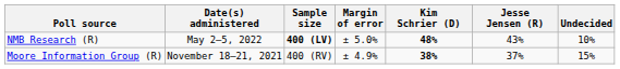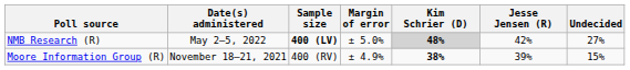 <table class="wikitable" style="font-size:90%;text-align:center;">
 <tr valign=bottom>
 <th>Poll source</th>
 <th>Date(s)<br>administered</th>
 <th>Sample<br>size</th>
 <th>Margin<br>of error</th>
 <th style="width:100px;">Kim<br>Schrier (D)</th>
 <th style="width:100px;">Jesse<br>Jensen (R)</th>
 <th>Undecided</th>
 </tr>
 <tr>
 <td style="text-align:left;"><a href='#'>NMB Research</a> (R)</td>
 <td>May 2–5, 2022</td>
 <td><strong>400 (LV)</strong></td>
 <td>± 5.0%</td>
-<td><strong>48%</strong></td>
-<td>43%</td>
-<td>10%</td>
+<td style="background: lightgrey;"><strong>48%</strong></td>
+<td>42%</td>
+<td>27%</td>
 </tr>
 <tr>
 <td style="text-align:left;"><a href='#'>Moore Information Group</a> (R)</td>
 <td>November 18–21, 2021</td>
 <td>400 (RV)</td>
 <td>± 4.9%</td>
 <td><strong>38%</strong></td>
-<td>37%</td>
+<td>39%</td>
 <td>15%</td>
 </tr>
 </table>
